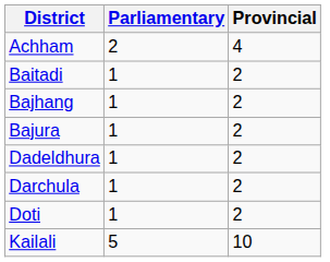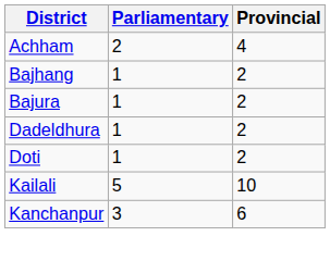 <table class="wikitable">
 <tr>
 <th><a href='#'>District</a></th>
 <th><a href='#'>Parliamentary</a></th>
 <th>Provincial</th>
 </tr>
 <tr>
 <td><a href='#'>Achham</a></td>
 <td>2</td>
 <td>4</td>
-</tr>
-<tr>
-<td><a href='#'>Baitadi</a></td>
-<td>1</td>
-<td>2</td>
 </tr>
 <tr>
 <td><a href='#'>Bajhang</a></td>
 <td>1</td>
 <td>2</td>
 </tr>
 <tr>
 <td><a href='#'>Bajura</a></td>
 <td>1</td>
 <td>2</td>
 </tr>
 <tr>
 <td><a href='#'>Dadeldhura</a></td>
 <td>1</td>
 <td>2</td>
 </tr>
 <tr>
-<td><a href='#'>Darchula</a></td>
-<td>1</td>
-<td>2</td>
-</tr>
-<tr>
 <td><a href='#'>Doti</a></td>
 <td>1</td>
 <td>2</td>
 </tr>
 <tr>
 <td><a href='#'>Kailali</a></td>
 <td>5</td>
 <td>10</td>
 </tr>
+<tr>
+<td><a href='#'>Kanchanpur</a></td>
+<td>3</td>
+<td>6</td>
+</tr>
 </table>
